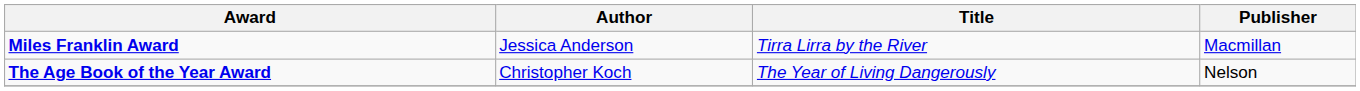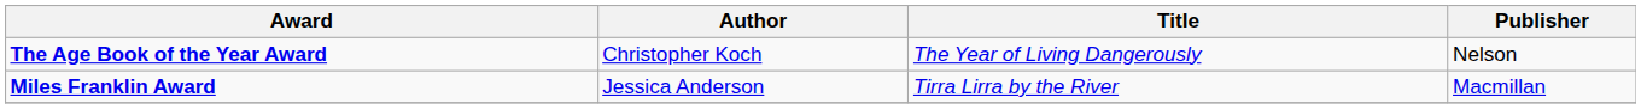 <table class="wikitable" width=100%>
 <tr>
 <th>Award</th>
 <th>Author</th>
 <th>Title</th>
 <th>Publisher</th>
 </tr>
 <tr>
+<td><strong><a href='#'>The Age Book of the Year Award</a></strong></td>
+<td><a href='#'>Christopher Koch</a></td>
+<td><em><a href='#'>The Year of Living Dangerously</a></em></td>
+<td>Nelson</td>
+</tr>
+<tr>
 <td><strong><a href='#'>Miles Franklin Award</a></strong></td>
 <td><a href='#'>Jessica Anderson</a></td>
 <td><em><a href='#'>Tirra Lirra by the River</a></em></td>
 <td><a href='#'>Macmillan</a></td>
 </tr>
 <tr>
-<td><strong><a href='#'>The Age Book of the Year Award</a></strong></td>
-<td><a href='#'>Christopher Koch</a></td>
-<td><em><a href='#'>The Year of Living Dangerously</a></em></td>
-<td>Nelson</td>
-</tr>
-<tr>
 </tr>
 </table>
